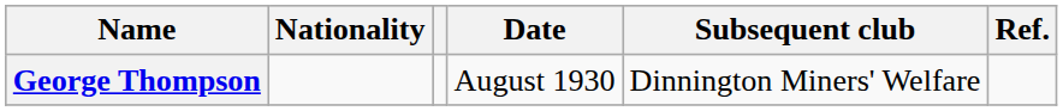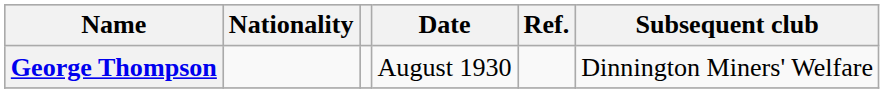 <table class="wikitable plainrowheaders">
 <tr>
 <th scope="col">Name</th>
 <th scope="col">Nationality</th>
 <th scope="col"></th>
 <th scope="col">Date</th>
+<th scope="col">Ref.</th>
 <th scope="col">Subsequent club</th>
-<th scope="col">Ref.</th>
 </tr>
 <tr>
 <th scope="row"><a href='#'>George Thompson</a></th>
 <td></td>
 <td align="center"></td>
 <td>August 1930</td>
+<td align="center"></td>
 <td> Dinnington Miners' Welfare</td>
-<td align="center"></td>
 </tr>
 </table>
